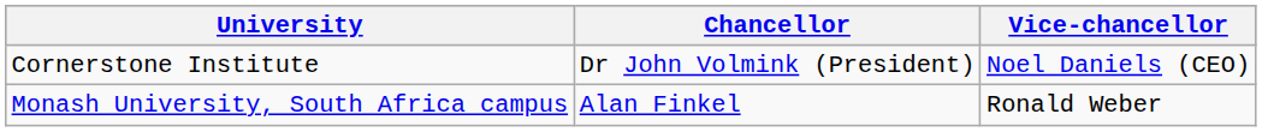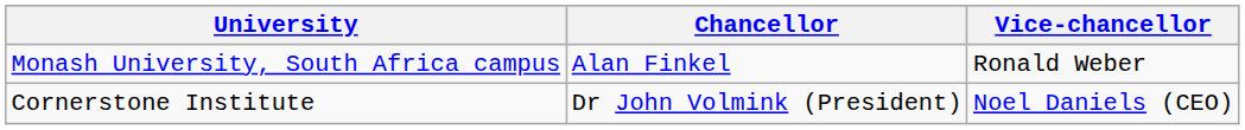 <table class="wikitable sortable" style="text-align: centre;">
 <tr bgcolor="#cccccc">
 <th><a href='#'>University</a></th>
 <th><a href='#'>Chancellor</a></th>
 <th><a href='#'>Vice-chancellor</a></th>
 </tr>
 <tr>
+<td><a href='#'>Monash University, South Africa campus</a></td>
+<td><a href='#'>Alan Finkel</a></td>
+<td>Ronald Weber</td>
+</tr>
+<tr>
 <td>Cornerstone Institute</td>
 <td>Dr <a href='#'>John Volmink</a> (President)</td>
 <td><a href='#'>Noel Daniels</a> (CEO)</td>
 </tr>
-<tr>
-<td><a href='#'>Monash University, South Africa campus</a></td>
-<td><a href='#'>Alan Finkel</a></td>
-<td>Ronald Weber</td>
-</tr>
 </table>
